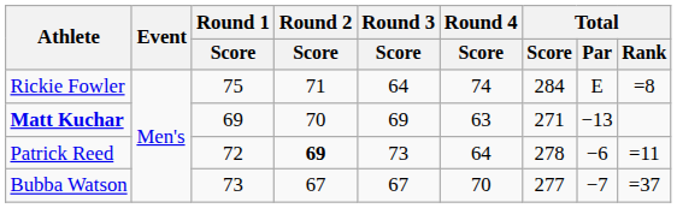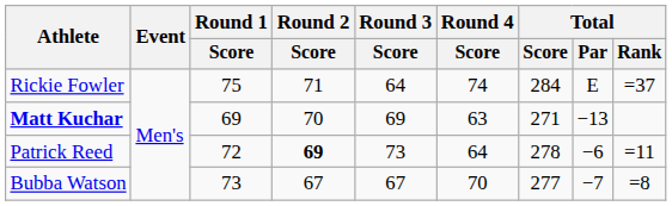 <table class=wikitable style=font-size:90%;text-align:center>
 <tr>
 <th rowspan=2>Athlete</th>
 <th rowspan=2>Event</th>
 <th>Round 1</th>
 <th>Round 2</th>
 <th>Round 3</th>
 <th>Round 4</th>
 <th colspan=3>Total</th>
 </tr>
 <tr style=font-size:95%>
 <th>Score</th>
 <th>Score</th>
 <th>Score</th>
 <th>Score</th>
 <th>Score</th>
 <th>Par</th>
 <th>Rank</th>
 </tr>
 <tr>
 <td align=left><a href='#'>Rickie Fowler</a></td>
 <td align=left rowspan=4><a href='#'>Men's</a></td>
 <td>75</td>
 <td>71</td>
 <td>64</td>
 <td>74</td>
 <td>284</td>
 <td>E</td>
-<td>=8</td>
+<td>=37</td>
 </tr>
 <tr>
 <td align=left><strong><a href='#'>Matt Kuchar</a></strong></td>
 <td>69</td>
 <td>70</td>
 <td>69</td>
 <td>63</td>
 <td>271</td>
 <td>−13</td>
 <td></td>
 </tr>
 <tr>
 <td align=left><a href='#'>Patrick Reed</a></td>
 <td>72</td>
 <td><strong>69</strong></td>
 <td>73</td>
 <td>64</td>
 <td>278</td>
 <td>−6</td>
 <td>=11</td>
 </tr>
 <tr>
 <td align=left><a href='#'>Bubba Watson</a></td>
 <td>73</td>
 <td>67</td>
 <td>67</td>
 <td>70</td>
 <td>277</td>
 <td>−7</td>
-<td>=37</td>
+<td>=8</td>
 </tr>
 </table>
